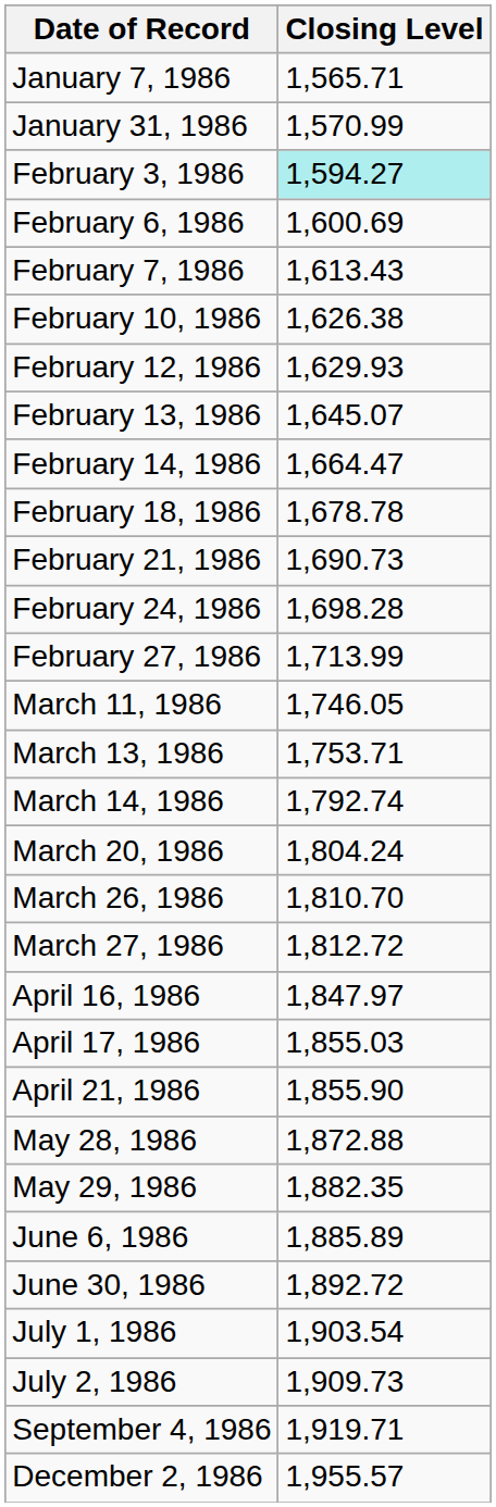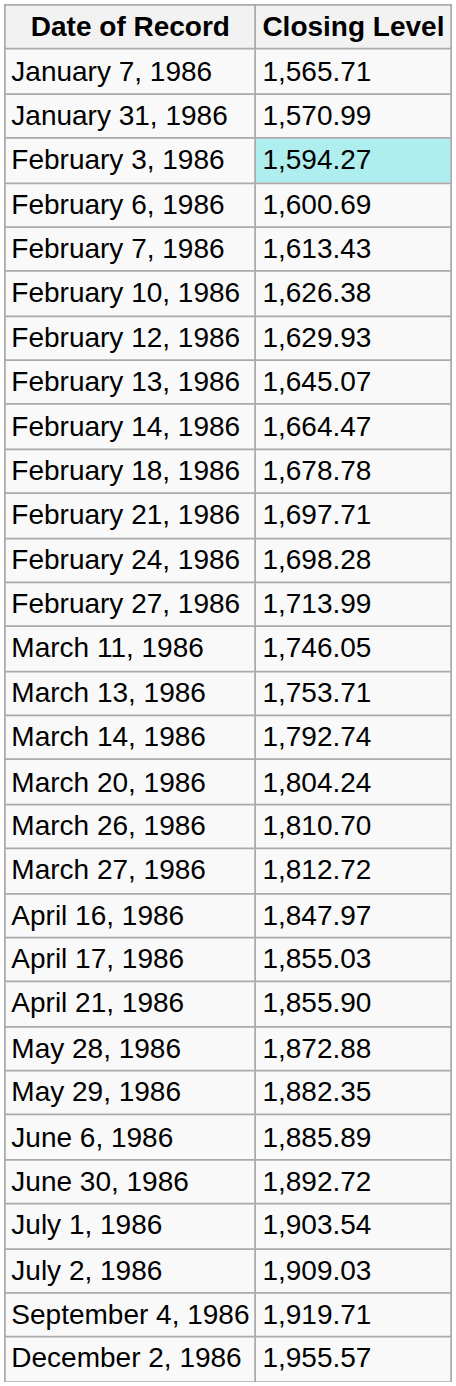 <table class="wikitable">
 <tr>
 <th>Date of Record</th>
 <th>Closing Level</th>
 </tr>
 <tr>
 <td>January 7, 1986</td>
 <td>1,565.71</td>
 </tr>
 <tr>
 <td>January 31, 1986</td>
 <td>1,570.99</td>
 </tr>
 <tr>
 <td>February 3, 1986</td>
 <td style="background: paleturquoise;">1,594.27</td>
 </tr>
 <tr>
 <td>February 6, 1986</td>
 <td>1,600.69</td>
 </tr>
 <tr>
 <td>February 7, 1986</td>
 <td>1,613.43</td>
 </tr>
 <tr>
 <td>February 10, 1986</td>
 <td>1,626.38</td>
 </tr>
 <tr>
 <td>February 12, 1986</td>
 <td>1,629.93</td>
 </tr>
 <tr>
 <td>February 13, 1986</td>
 <td>1,645.07</td>
 </tr>
 <tr>
 <td>February 14, 1986</td>
 <td>1,664.47</td>
 </tr>
 <tr>
 <td>February 18, 1986</td>
 <td>1,678.78</td>
 </tr>
 <tr>
 <td>February 21, 1986</td>
-<td>1,690.73</td>
+<td>1,697.71</td>
 </tr>
 <tr>
 <td>February 24, 1986</td>
 <td>1,698.28</td>
 </tr>
 <tr>
 <td>February 27, 1986</td>
 <td>1,713.99</td>
 </tr>
 <tr>
 <td>March 11, 1986</td>
 <td>1,746.05</td>
 </tr>
 <tr>
 <td>March 13, 1986</td>
 <td>1,753.71</td>
 </tr>
 <tr>
 <td>March 14, 1986</td>
 <td>1,792.74</td>
 </tr>
 <tr>
 <td>March 20, 1986</td>
 <td>1,804.24</td>
 </tr>
 <tr>
 <td>March 26, 1986</td>
 <td>1,810.70</td>
 </tr>
 <tr>
 <td>March 27, 1986</td>
 <td>1,812.72</td>
 </tr>
 <tr>
 <td>April 16, 1986</td>
 <td>1,847.97</td>
 </tr>
 <tr>
 <td>April 17, 1986</td>
 <td>1,855.03</td>
 </tr>
 <tr>
 <td>April 21, 1986</td>
 <td>1,855.90</td>
 </tr>
 <tr>
 <td>May 28, 1986</td>
 <td>1,872.88</td>
 </tr>
 <tr>
 <td>May 29, 1986</td>
 <td>1,882.35</td>
 </tr>
 <tr>
 <td>June 6, 1986</td>
 <td>1,885.89</td>
 </tr>
 <tr>
 <td>June 30, 1986</td>
 <td>1,892.72</td>
 </tr>
 <tr>
 <td>July 1, 1986</td>
 <td>1,903.54</td>
 </tr>
 <tr>
 <td>July 2, 1986</td>
-<td>1,909.73</td>
+<td>1,909.03</td>
 </tr>
 <tr>
 <td>September 4, 1986</td>
 <td>1,919.71</td>
 </tr>
 <tr>
 <td>December 2, 1986</td>
 <td>1,955.57</td>
 </tr>
 </table>
